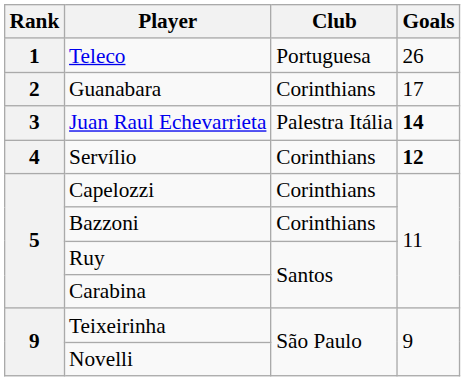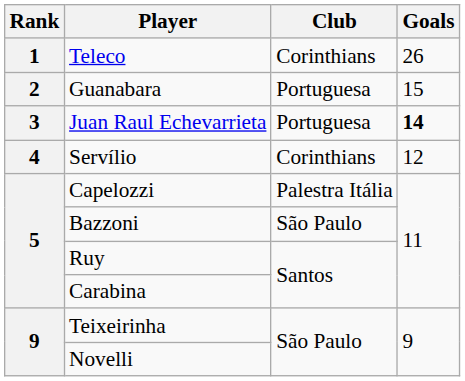 <table class="wikitable">
 <tr>
 <th>Rank</th>
 <th>Player</th>
 <th>Club</th>
 <th>Goals</th>
 </tr>
 <tr>
 <th>1</th>
 <td><a href='#'>Teleco</a></td>
-<td>Portuguesa</td>
+<td>Corinthians</td>
 <td>26</td>
 </tr>
 <tr>
 <th>2</th>
 <td>Guanabara</td>
-<td>Corinthians</td>
-<td>17</td>
+<td>Portuguesa</td>
+<td>15</td>
 </tr>
 <tr>
 <th>3</th>
 <td><a href='#'>Juan Raul Echevarrieta</a></td>
-<td>Palestra Itália</td>
+<td>Portuguesa</td>
 <td><strong>14</strong></td>
 </tr>
 <tr>
 <th>4</th>
 <td>Servílio</td>
 <td>Corinthians</td>
-<td><strong>12</strong></td>
+<td>12</td>
 </tr>
 <tr>
 <th rowspan="4">5</th>
 <td>Capelozzi</td>
-<td>Corinthians</td>
+<td>Palestra Itália</td>
 <td rowspan="4">11</td>
 </tr>
 <tr>
 <td>Bazzoni</td>
-<td>Corinthians</td>
+<td>São Paulo</td>
 </tr>
 <tr>
 <td>Ruy</td>
 <td rowspan="2">Santos</td>
 </tr>
 <tr>
 <td>Carabina</td>
 </tr>
 <tr>
 <th rowspan="2">9</th>
 <td>Teixeirinha</td>
 <td rowspan="2">São Paulo</td>
 <td rowspan="2">9</td>
 </tr>
 <tr>
 <td>Novelli</td>
 </tr>
 </table>
